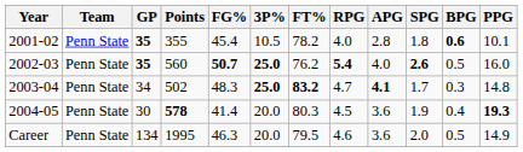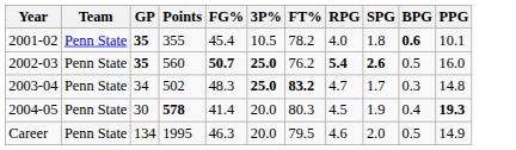 <table class="wikitable">
 <tr>
 <th>Year</th>
 <th>Team</th>
 <th>GP</th>
 <th>Points</th>
 <th>FG%</th>
 <th>3P%</th>
 <th>FT%</th>
 <th>RPG</th>
-<th>APG</th>
 <th>SPG</th>
 <th>BPG</th>
 <th>PPG</th>
 </tr>
 <tr>
 <td>2001-02</td>
 <td><a href='#'>Penn State</a></td>
 <td><strong>35</strong></td>
 <td>355</td>
 <td>45.4</td>
 <td>10.5</td>
 <td>78.2</td>
 <td>4.0</td>
-<td>2.8</td>
 <td>1.8</td>
 <td><strong>0.6</strong></td>
 <td>10.1</td>
 </tr>
 <tr>
 <td>2002-03</td>
 <td>Penn State</td>
 <td><strong>35</strong></td>
 <td>560</td>
 <td><strong>50.7</strong></td>
 <td><strong>25.0</strong></td>
 <td>76.2</td>
 <td><strong>5.4</strong></td>
-<td>4.0</td>
 <td><strong>2.6</strong></td>
 <td>0.5</td>
 <td>16.0</td>
 </tr>
 <tr>
 <td>2003-04</td>
 <td>Penn State</td>
 <td>34</td>
 <td>502</td>
 <td>48.3</td>
 <td><strong>25.0</strong></td>
 <td><strong>83.2</strong></td>
 <td>4.7</td>
-<td><strong>4.1</strong></td>
 <td>1.7</td>
 <td>0.3</td>
 <td>14.8</td>
 </tr>
 <tr>
 <td>2004-05</td>
 <td>Penn State</td>
 <td>30</td>
 <td><strong>578</strong></td>
 <td>41.4</td>
 <td>20.0</td>
 <td>80.3</td>
 <td>4.5</td>
-<td>3.6</td>
 <td>1.9</td>
 <td>0.4</td>
 <td><strong>19.3</strong></td>
 </tr>
 <tr>
 <td>Career</td>
 <td>Penn State</td>
 <td>134</td>
 <td>1995</td>
 <td>46.3</td>
 <td>20.0</td>
 <td>79.5</td>
 <td>4.6</td>
-<td>3.6</td>
 <td>2.0</td>
 <td>0.5</td>
 <td>14.9</td>
 </tr>
 </table>
